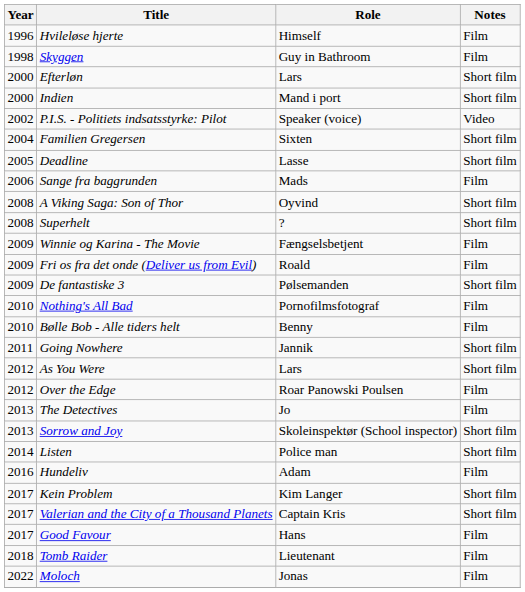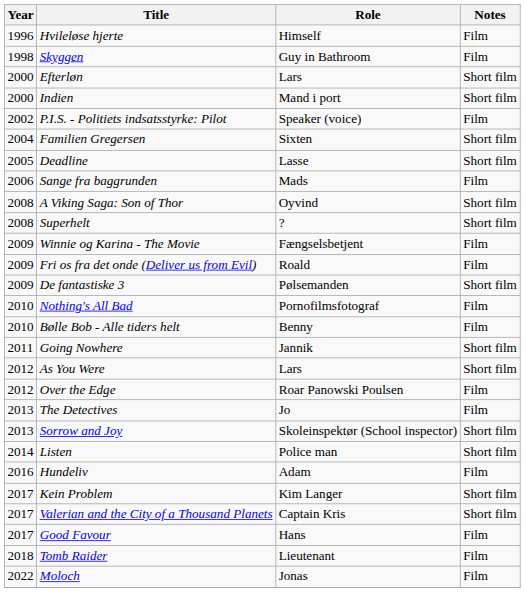 <table class="wikitable sortable">
 <tr>
 <th>Year</th>
 <th>Title</th>
 <th>Role</th>
 <th>Notes</th>
 </tr>
 <tr>
 <td>1996</td>
 <td><em>Hvileløse hjerte</em></td>
 <td>Himself</td>
 <td>Film</td>
 </tr>
 <tr>
 <td>1998</td>
 <td><em><a href='#'>Skyggen</a></em></td>
 <td>Guy in Bathroom</td>
 <td>Film </td>
 </tr>
 <tr>
 <td>2000</td>
 <td><em>Efterløn</em></td>
 <td>Lars</td>
 <td>Short film</td>
 </tr>
 <tr>
 <td>2000</td>
 <td><em>Indien</em></td>
 <td>Mand i port</td>
 <td>Short film</td>
 </tr>
 <tr>
 <td>2002</td>
 <td><em>P.I.S. - Politiets indsatsstyrke: Pilot</em></td>
 <td>Speaker (voice)</td>
-<td>Video</td>
+<td>Film</td>
 </tr>
 <tr>
 <td>2004</td>
 <td><em>Familien Gregersen</em></td>
 <td>Sixten</td>
 <td>Short film</td>
 </tr>
 <tr>
 <td>2005</td>
 <td><em>Deadline</em></td>
 <td>Lasse</td>
 <td>Short film</td>
 </tr>
 <tr>
 <td>2006</td>
 <td><em>Sange fra baggrunden</em></td>
 <td>Mads</td>
 <td>Film</td>
 </tr>
 <tr>
 <td>2008</td>
 <td><em>A Viking Saga: Son of Thor</em></td>
 <td>Oyvind</td>
 <td>Short film </td>
 </tr>
 <tr>
 <td>2008</td>
 <td><em>Superhelt</em></td>
 <td>?</td>
 <td>Short film</td>
 </tr>
 <tr>
 <td>2009</td>
 <td><em>Winnie og Karina - The Movie</em></td>
 <td>Fængselsbetjent</td>
 <td>Film</td>
 </tr>
 <tr>
 <td>2009</td>
 <td><em>Fri os fra det onde (<a href='#'>Deliver us from Evil</a>)</em></td>
 <td>Roald</td>
 <td>Film</td>
 </tr>
 <tr>
 <td>2009</td>
 <td><em>De fantastiske 3</em></td>
 <td>Pølsemanden</td>
 <td>Short film</td>
 </tr>
 <tr>
 <td>2010</td>
 <td><em><a href='#'>Nothing's All Bad</a> </em></td>
 <td>Pornofilmsfotograf</td>
 <td>Film</td>
 </tr>
 <tr>
 <td>2010</td>
 <td><em>Bølle Bob - Alle tiders helt</em></td>
 <td>Benny</td>
 <td>Film</td>
 </tr>
 <tr>
 <td>2011</td>
 <td><em>Going Nowhere</em></td>
 <td>Jannik</td>
 <td>Short film</td>
 </tr>
 <tr>
 <td>2012</td>
 <td><em>As You Were</em></td>
 <td>Lars</td>
 <td>Short film</td>
 </tr>
 <tr>
 <td>2012</td>
 <td><em>Over the Edge</em></td>
 <td>Roar Panowski Poulsen</td>
 <td>Film</td>
 </tr>
 <tr>
 <td>2013</td>
 <td><em>The Detectives</em></td>
 <td>Jo</td>
 <td>Film</td>
 </tr>
 <tr>
 <td>2013</td>
 <td><em> <a href='#'>Sorrow and Joy</a> </em></td>
 <td>Skoleinspektør (School inspector)</td>
 <td>Short film</td>
 </tr>
 <tr>
 <td>2014</td>
 <td><em>Listen</em></td>
 <td>Police man</td>
 <td>Short film</td>
 </tr>
 <tr>
 <td>2016</td>
 <td><em>Hundeliv</em></td>
 <td>Adam</td>
 <td>Film</td>
 </tr>
 <tr>
 <td>2017</td>
 <td><em>Kein Problem</em></td>
 <td>Kim Langer</td>
 <td>Short film </td>
 </tr>
 <tr>
 <td>2017</td>
 <td><em> <a href='#'>Valerian and the City of a Thousand Planets</a> </em></td>
 <td>Captain Kris</td>
 <td>Short film</td>
 </tr>
 <tr>
 <td>2017</td>
 <td><em> <a href='#'>Good Favour</a> </em></td>
 <td>Hans</td>
 <td>Film</td>
 </tr>
 <tr>
 <td>2018</td>
 <td><em> <a href='#'>Tomb Raider</a> </em></td>
 <td>Lieutenant</td>
 <td>Film</td>
 </tr>
 <tr>
 <td>2022</td>
 <td><em><a href='#'>Moloch</a></em></td>
 <td>Jonas</td>
 <td>Film</td>
 </tr>
 <tr>
 </tr>
 </table>
